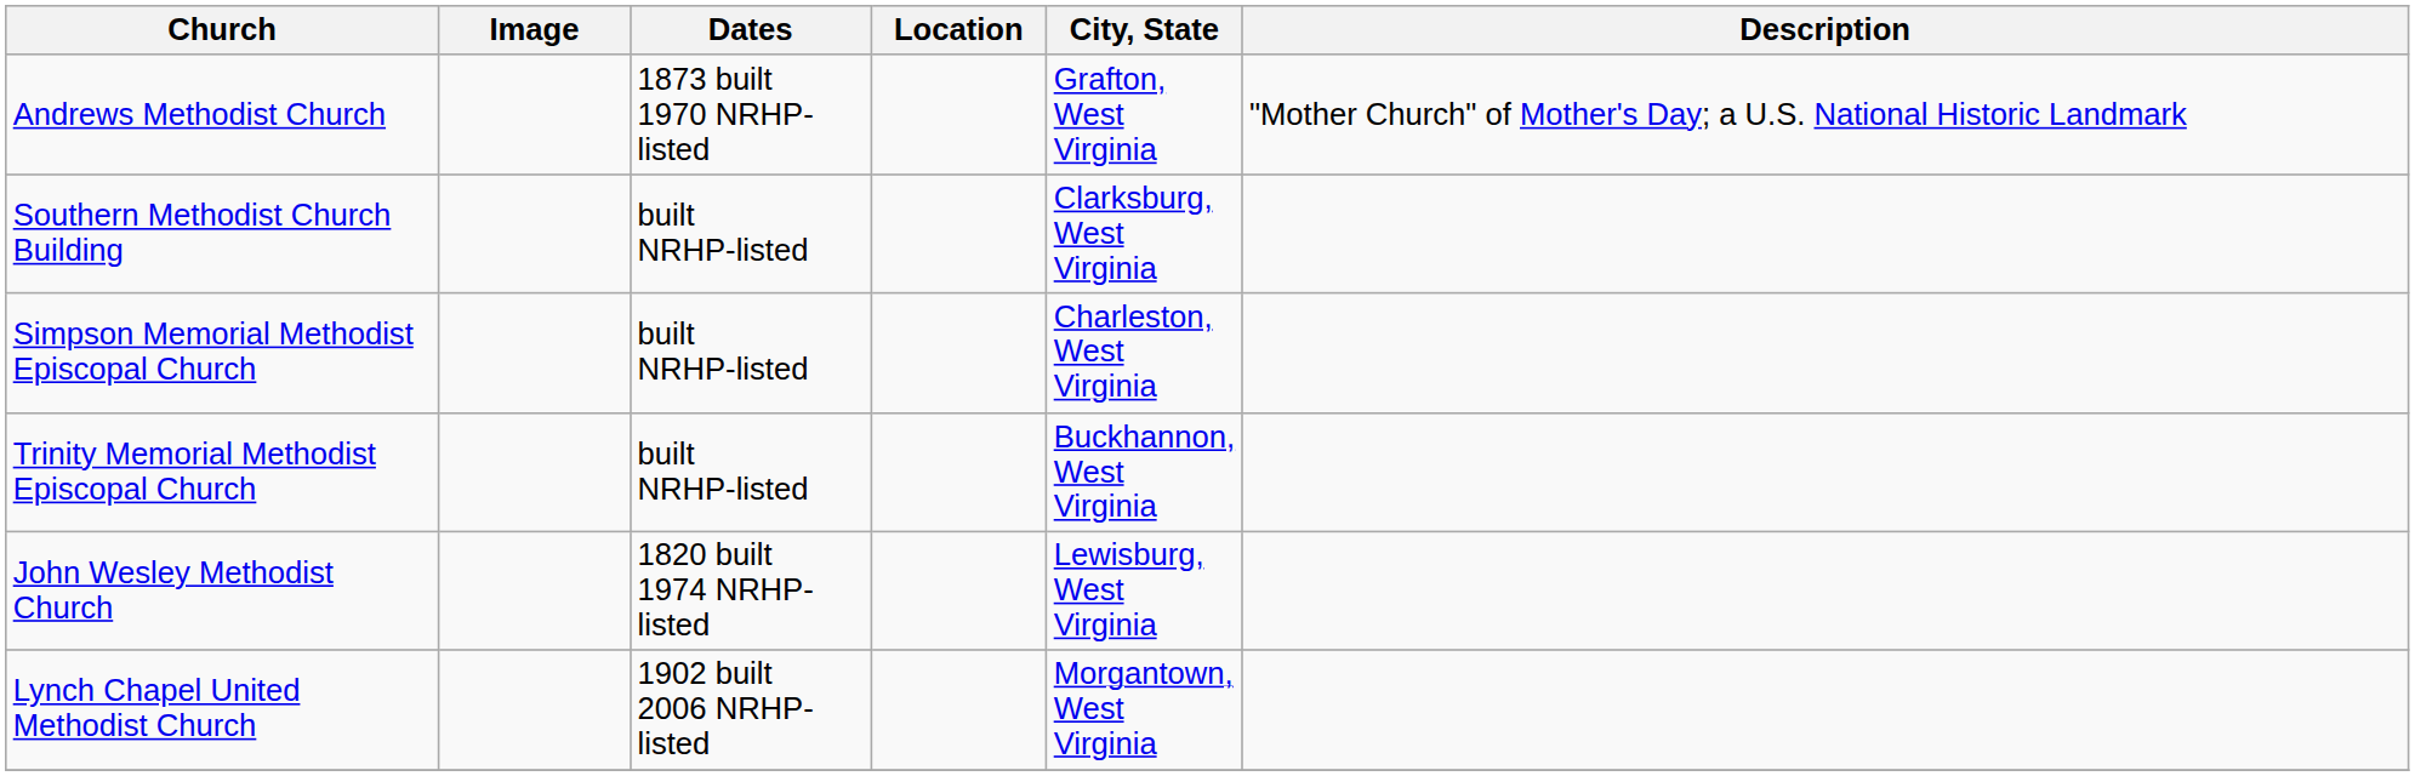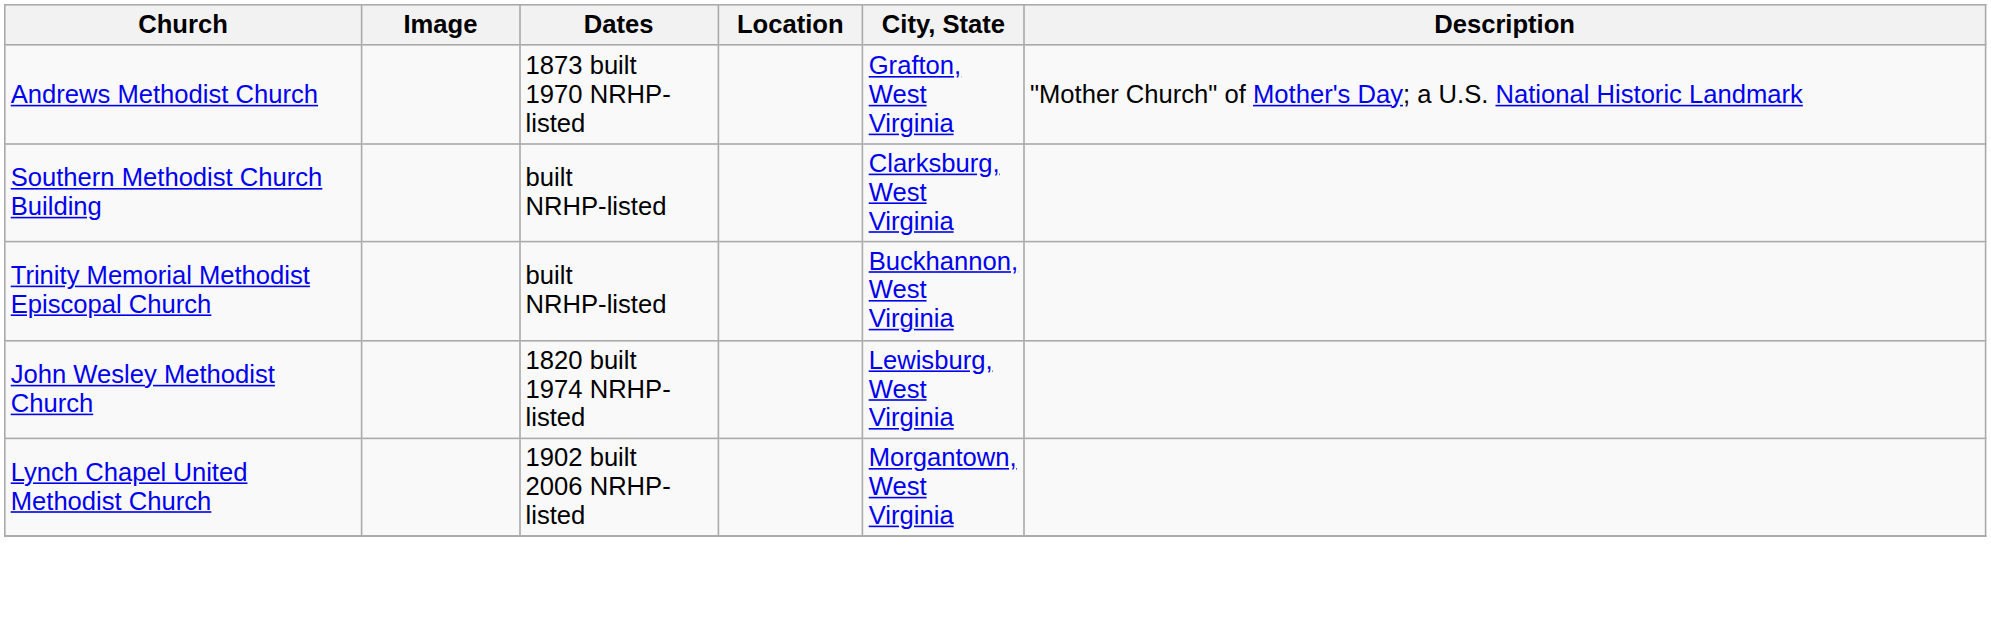 <table class="wikitable sortable" style="width:98%">
 <tr>
 <th style="width:18%;"><strong>Church</strong></th>
 <th style="width:8%;" class="unsortable"><strong>Image</strong></th>
 <th style="width:10%;"><strong>Dates</strong></th>
 <th><strong>Location</strong></th>
 <th style="width:8%;"><strong>City, State</strong></th>
 <th class="unsortable"><strong>Description</strong></th>
 </tr>
 <tr>
 <td><a href='#'>Andrews Methodist Church</a></td>
 <td></td>
 <td>1873 built<br>1970 NRHP-listed</td>
 <td></td>
 <td><a href='#'>Grafton, West Virginia</a></td>
 <td>"Mother Church" of <a href='#'>Mother's Day</a>;  a U.S. <a href='#'>National Historic Landmark</a></td>
 </tr>
 <tr>
 <td><a href='#'>Southern Methodist Church Building</a></td>
 <td></td>
 <td>built<br> NRHP-listed</td>
 <td></td>
 <td><a href='#'>Clarksburg, West Virginia</a></td>
-<td></td>
-</tr>
-<tr>
-<td><a href='#'>Simpson Memorial Methodist Episcopal Church</a></td>
-<td></td>
-<td>built<br> NRHP-listed</td>
-<td></td>
-<td><a href='#'>Charleston, West Virginia</a></td>
 <td></td>
 </tr>
 <tr>
 <td><a href='#'>Trinity Memorial Methodist Episcopal Church</a></td>
 <td></td>
 <td>built<br> NRHP-listed</td>
 <td></td>
 <td><a href='#'>Buckhannon, West Virginia</a></td>
 <td></td>
 </tr>
 <tr>
 <td><a href='#'>John Wesley Methodist Church</a></td>
 <td></td>
 <td>1820 built<br>1974 NRHP-listed</td>
 <td></td>
 <td><a href='#'>Lewisburg, West Virginia</a></td>
 <td></td>
 </tr>
 <tr>
 <td><a href='#'>Lynch Chapel United Methodist Church</a></td>
 <td></td>
 <td>1902 built<br>2006 NRHP-listed</td>
 <td></td>
 <td><a href='#'>Morgantown, West Virginia</a></td>
 <td></td>
 </tr>
 <tr>
 </tr>
 </table>
